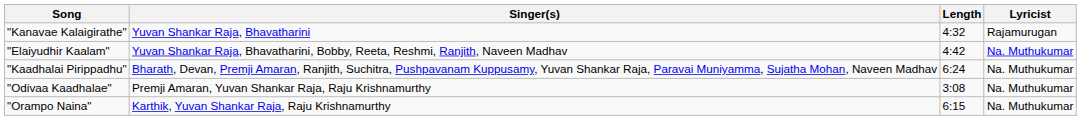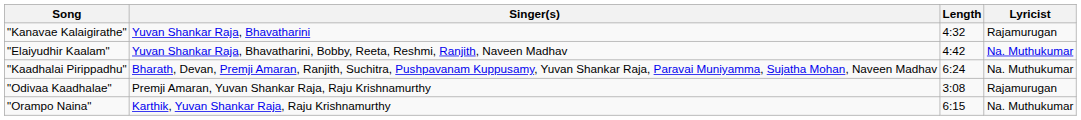 <table class="wikitable" style="font-size:95%;">
 <tr>
 <th>Song</th>
 <th>Singer(s)</th>
 <th>Length</th>
 <th>Lyricist</th>
 </tr>
 <tr>
 <td>"Kanavae Kalaigirathe"</td>
 <td><a href='#'>Yuvan Shankar Raja</a>, <a href='#'>Bhavatharini</a></td>
 <td>4:32</td>
 <td>Rajamurugan</td>
 </tr>
 <tr>
 <td>"Elaiyudhir Kaalam"</td>
 <td><a href='#'>Yuvan Shankar Raja</a>, Bhavatharini, Bobby, Reeta, Reshmi, <a href='#'>Ranjith</a>, Naveen Madhav</td>
 <td>4:42</td>
 <td><a href='#'>Na. Muthukumar</a></td>
 </tr>
 <tr>
 <td>"Kaadhalai Pirippadhu"</td>
 <td><a href='#'>Bharath</a>, Devan, <a href='#'>Premji Amaran</a>, Ranjith, Suchitra, <a href='#'>Pushpavanam Kuppusamy</a>, Yuvan Shankar Raja, <a href='#'>Paravai Muniyamma</a>, <a href='#'>Sujatha Mohan</a>, Naveen Madhav</td>
 <td>6:24</td>
 <td>Na. Muthukumar</td>
 </tr>
 <tr>
 <td>"Odivaa Kaadhalae"</td>
 <td>Premji Amaran, Yuvan Shankar Raja, Raju Krishnamurthy</td>
 <td>3:08</td>
-<td>Na. Muthukumar</td>
+<td>Rajamurugan</td>
 </tr>
 <tr>
 <td>"Orampo Naina"</td>
 <td><a href='#'>Karthik</a>, <a href='#'>Yuvan Shankar Raja</a>, Raju Krishnamurthy</td>
 <td>6:15</td>
 <td>Na. Muthukumar</td>
 </tr>
 </table>
